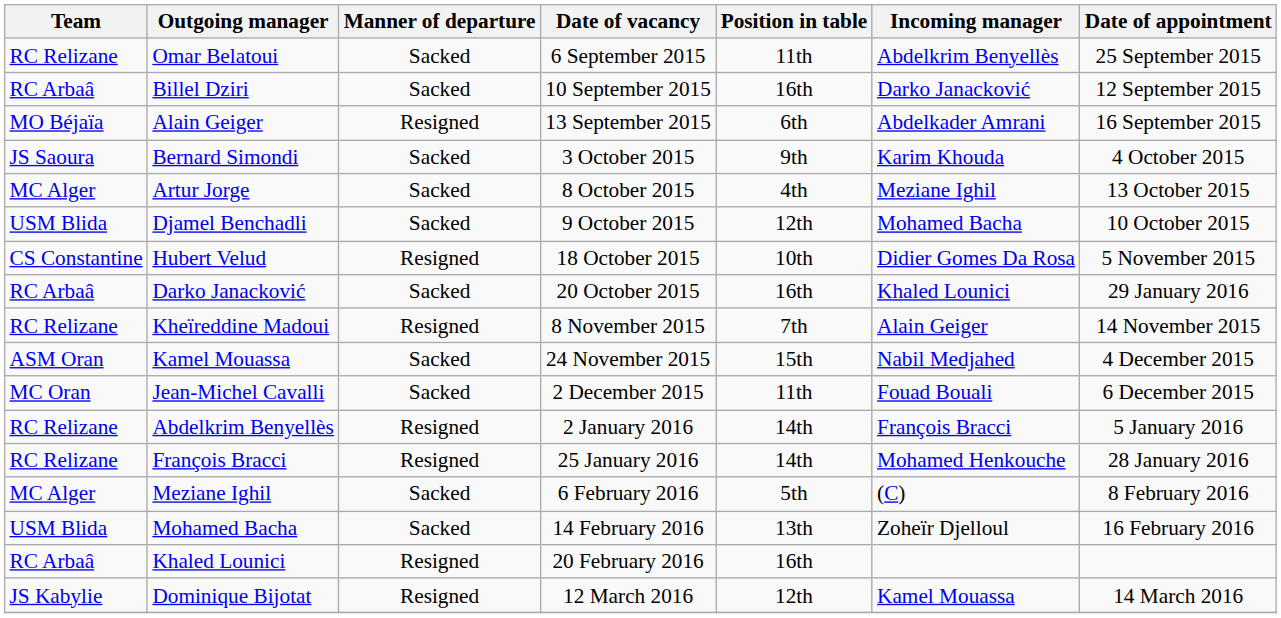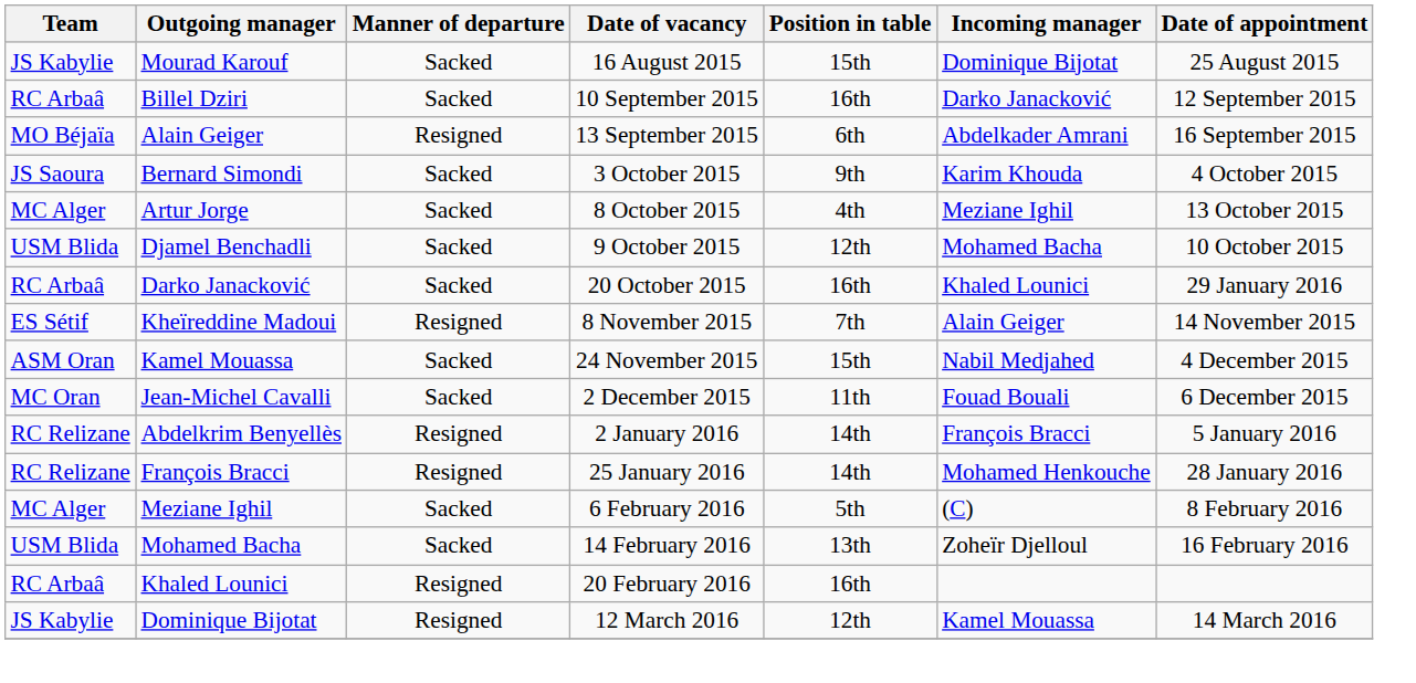 <table class="wikitable">
 <tr>
 <th>Team</th>
 <th>Outgoing manager</th>
 <th>Manner of departure</th>
 <th>Date of vacancy</th>
 <th>Position in table</th>
 <th>Incoming manager</th>
 <th>Date of appointment</th>
 </tr>
 <tr>
-<td><a href='#'>RC Relizane</a></td>
-<td> <a href='#'>Omar Belatoui</a></td>
+<td><a href='#'>JS Kabylie</a></td>
+<td> <a href='#'>Mourad Karouf</a></td>
 <td align=center>Sacked</td>
-<td align=center>6 September 2015</td>
-<td align=center>11th</td>
-<td> <a href='#'>Abdelkrim Benyellès</a></td>
-<td align=center>25 September 2015</td>
+<td align=center>16 August 2015</td>
+<td align=center>15th</td>
+<td> <a href='#'>Dominique Bijotat</a></td>
+<td align=center>25 August 2015</td>
 </tr>
 <tr>
 <td><a href='#'>RC Arbaâ</a></td>
 <td> <a href='#'>Billel Dziri</a></td>
 <td align=center>Sacked</td>
 <td align=center>10 September 2015</td>
 <td align=center>16th</td>
 <td> <a href='#'>Darko Janacković</a></td>
 <td align=center>12 September 2015</td>
 </tr>
 <tr>
 <td><a href='#'>MO Béjaïa</a></td>
 <td> <a href='#'>Alain Geiger</a></td>
 <td align=center>Resigned</td>
 <td align=center>13 September 2015</td>
 <td align=center>6th</td>
 <td> <a href='#'>Abdelkader Amrani</a></td>
 <td align=center>16 September 2015</td>
 </tr>
 <tr>
 <td><a href='#'>JS Saoura</a></td>
 <td> <a href='#'>Bernard Simondi</a></td>
 <td align=center>Sacked</td>
 <td align=center>3 October 2015</td>
 <td align=center>9th</td>
 <td> <a href='#'>Karim Khouda</a></td>
 <td align=center>4 October 2015</td>
 </tr>
 <tr>
 <td><a href='#'>MC Alger</a></td>
 <td> <a href='#'>Artur Jorge</a></td>
 <td align=center>Sacked</td>
 <td align=center>8 October 2015</td>
 <td align=center>4th</td>
 <td> <a href='#'>Meziane Ighil</a></td>
 <td align=center>13 October 2015</td>
 </tr>
 <tr>
 <td><a href='#'>USM Blida</a></td>
 <td> <a href='#'>Djamel Benchadli</a></td>
 <td align=center>Sacked</td>
 <td align=center>9 October 2015</td>
 <td align=center>12th</td>
 <td> <a href='#'>Mohamed Bacha</a></td>
 <td align=center>10 October 2015</td>
 </tr>
 <tr>
-<td><a href='#'>CS Constantine</a></td>
-<td> <a href='#'>Hubert Velud</a></td>
-<td align=center>Resigned</td>
-<td align=center>18 October 2015</td>
-<td align=center>10th</td>
-<td> <a href='#'>Didier Gomes Da Rosa</a></td>
-<td align=center>5 November 2015</td>
-</tr>
-<tr>
 <td><a href='#'>RC Arbaâ</a></td>
 <td> <a href='#'>Darko Janacković</a></td>
 <td align=center>Sacked</td>
 <td align=center>20 October 2015</td>
 <td align=center>16th</td>
 <td> <a href='#'>Khaled Lounici</a></td>
 <td align=center>29 January 2016</td>
 </tr>
 <tr>
-<td><a href='#'>RC Relizane</a></td>
+<td><a href='#'>ES Sétif</a></td>
 <td> <a href='#'>Kheïreddine Madoui</a></td>
 <td align=center>Resigned</td>
 <td align=center>8 November 2015</td>
 <td align=center>7th</td>
 <td> <a href='#'>Alain Geiger</a></td>
 <td align=center>14 November 2015</td>
 </tr>
 <tr>
 <td><a href='#'>ASM Oran</a></td>
 <td> <a href='#'>Kamel Mouassa</a></td>
 <td align=center>Sacked</td>
 <td align=center>24 November 2015</td>
 <td align=center>15th</td>
 <td> <a href='#'>Nabil Medjahed</a></td>
 <td align=center>4 December 2015</td>
 </tr>
 <tr>
 <td><a href='#'>MC Oran</a></td>
 <td> <a href='#'>Jean-Michel Cavalli</a></td>
 <td align=center>Sacked</td>
 <td align=center>2 December 2015</td>
 <td align=center>11th</td>
 <td> <a href='#'>Fouad Bouali</a></td>
 <td align=center>6 December 2015</td>
 </tr>
 <tr>
 <td><a href='#'>RC Relizane</a></td>
 <td> <a href='#'>Abdelkrim Benyellès</a></td>
 <td align=center>Resigned</td>
 <td align=center>2 January 2016</td>
 <td align=center>14th</td>
 <td> <a href='#'>François Bracci</a></td>
 <td align=center>5 January 2016</td>
 </tr>
 <tr>
 <td><a href='#'>RC Relizane</a></td>
 <td> <a href='#'>François Bracci</a></td>
 <td align=center>Resigned</td>
 <td align=center>25 January 2016</td>
 <td align=center>14th</td>
 <td> <a href='#'>Mohamed Henkouche</a></td>
 <td align=center>28 January 2016</td>
 </tr>
 <tr>
 <td><a href='#'>MC Alger</a></td>
 <td> <a href='#'>Meziane Ighil</a></td>
 <td align=center>Sacked</td>
 <td align=center>6 February 2016</td>
 <td align=center>5th</td>
 <td> (<a href='#'>C</a>)</td>
 <td align=center>8 February 2016</td>
 </tr>
 <tr>
 <td><a href='#'>USM Blida</a></td>
 <td> <a href='#'>Mohamed Bacha</a></td>
 <td align=center>Sacked</td>
 <td align=center>14 February 2016</td>
 <td align=center>13th</td>
 <td> Zoheïr Djelloul</td>
 <td align=center>16 February 2016</td>
 </tr>
 <tr>
 <td><a href='#'>RC Arbaâ</a></td>
 <td> <a href='#'>Khaled Lounici</a></td>
 <td align=center>Resigned</td>
 <td align=center>20 February 2016</td>
 <td align=center>16th</td>
 <td></td>
 <td align=center></td>
 </tr>
 <tr>
 <td><a href='#'>JS Kabylie</a></td>
 <td> <a href='#'>Dominique Bijotat</a></td>
 <td align=center>Resigned</td>
 <td align=center>12 March 2016</td>
 <td align=center>12th</td>
 <td> <a href='#'>Kamel Mouassa</a></td>
 <td align=center>14 March 2016</td>
 </tr>
 <tr>
 </tr>
 </table>
